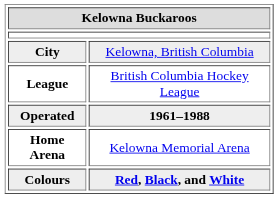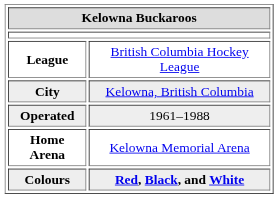 <table border=1 align=right cellpadding=3 cellspacing=3 width=320 style = "margin-left: 0.5em">
 <tr align="center" bgcolor="#dddddd">
 <td colspan=2><strong>Kelowna Buckaroos</strong></td>
 </tr>
 <tr align="center">
 <td colspan=2></td>
 </tr>
+<tr align="center">
+<td><strong>League</strong></td>
+<td><a href='#'>British Columbia Hockey League</a></td>
+</tr>
 <tr align="center" bgcolor="#eeeeee">
 <td><strong>City</strong></td>
 <td><a href='#'>Kelowna, British Columbia</a></td>
 </tr>
-<tr align="center">
-<td><strong>League</strong></td>
-<td><a href='#'>British Columbia Hockey League</a></td>
-</tr>
 <tr align="center"  bgcolor="#eeeeee">
 <td><strong>Operated</strong></td>
-<td><strong>1961–1988</strong></td>
+<td>1961–1988</td>
 </tr>
 <tr align="center">
 <td><strong>Home Arena</strong></td>
 <td><a href='#'>Kelowna Memorial Arena</a></td>
 </tr>
 <tr align="center" bgcolor="#eeeeee">
 <td><strong>Colours</strong></td>
 <td><strong><a href='#'>Red</a>, <a href='#'>Black</a>, and <a href='#'>White</a></strong></td>
 </tr>
 </table>
